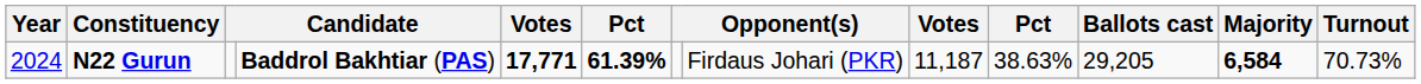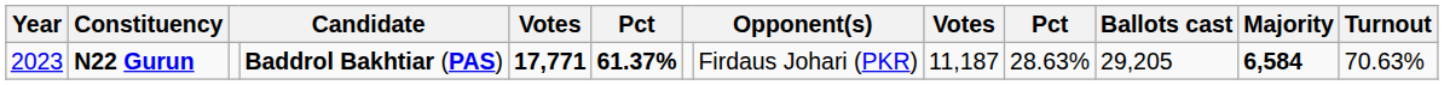 <table class="wikitable" style="margin:0.5em ; font-size:95%">
 <tr>
 <th>Year</th>
 <th>Constituency</th>
 <th colspan=2>Candidate</th>
 <th>Votes</th>
 <th>Pct</th>
 <th colspan=2>Opponent(s)</th>
 <th>Votes</th>
 <th>Pct</th>
 <th>Ballots cast</th>
 <th>Majority</th>
 <th>Turnout</th>
 </tr>
 <tr>
-<td><a href='#'>2024</a></td>
+<td><a href='#'>2023</a></td>
 <td><strong>N22 <a href='#'>Gurun</a></strong></td>
 <td bgcolor=></td>
 <td><strong>Baddrol Bakhtiar</strong> (<a href='#'><strong>PAS</strong></a>)</td>
 <td align=right><strong>17,771</strong></td>
-<td><strong>61.39%</strong></td>
+<td><strong>61.37%</strong></td>
 <td></td>
 <td>Firdaus Johari (<a href='#'>PKR</a>)</td>
 <td align=right>11,187</td>
-<td>38.63%</td>
+<td>28.63%</td>
 <td>29,205</td>
 <td><strong>6,584</strong></td>
-<td>70.73%</td>
+<td>70.63%</td>
 </tr>
 </table>
